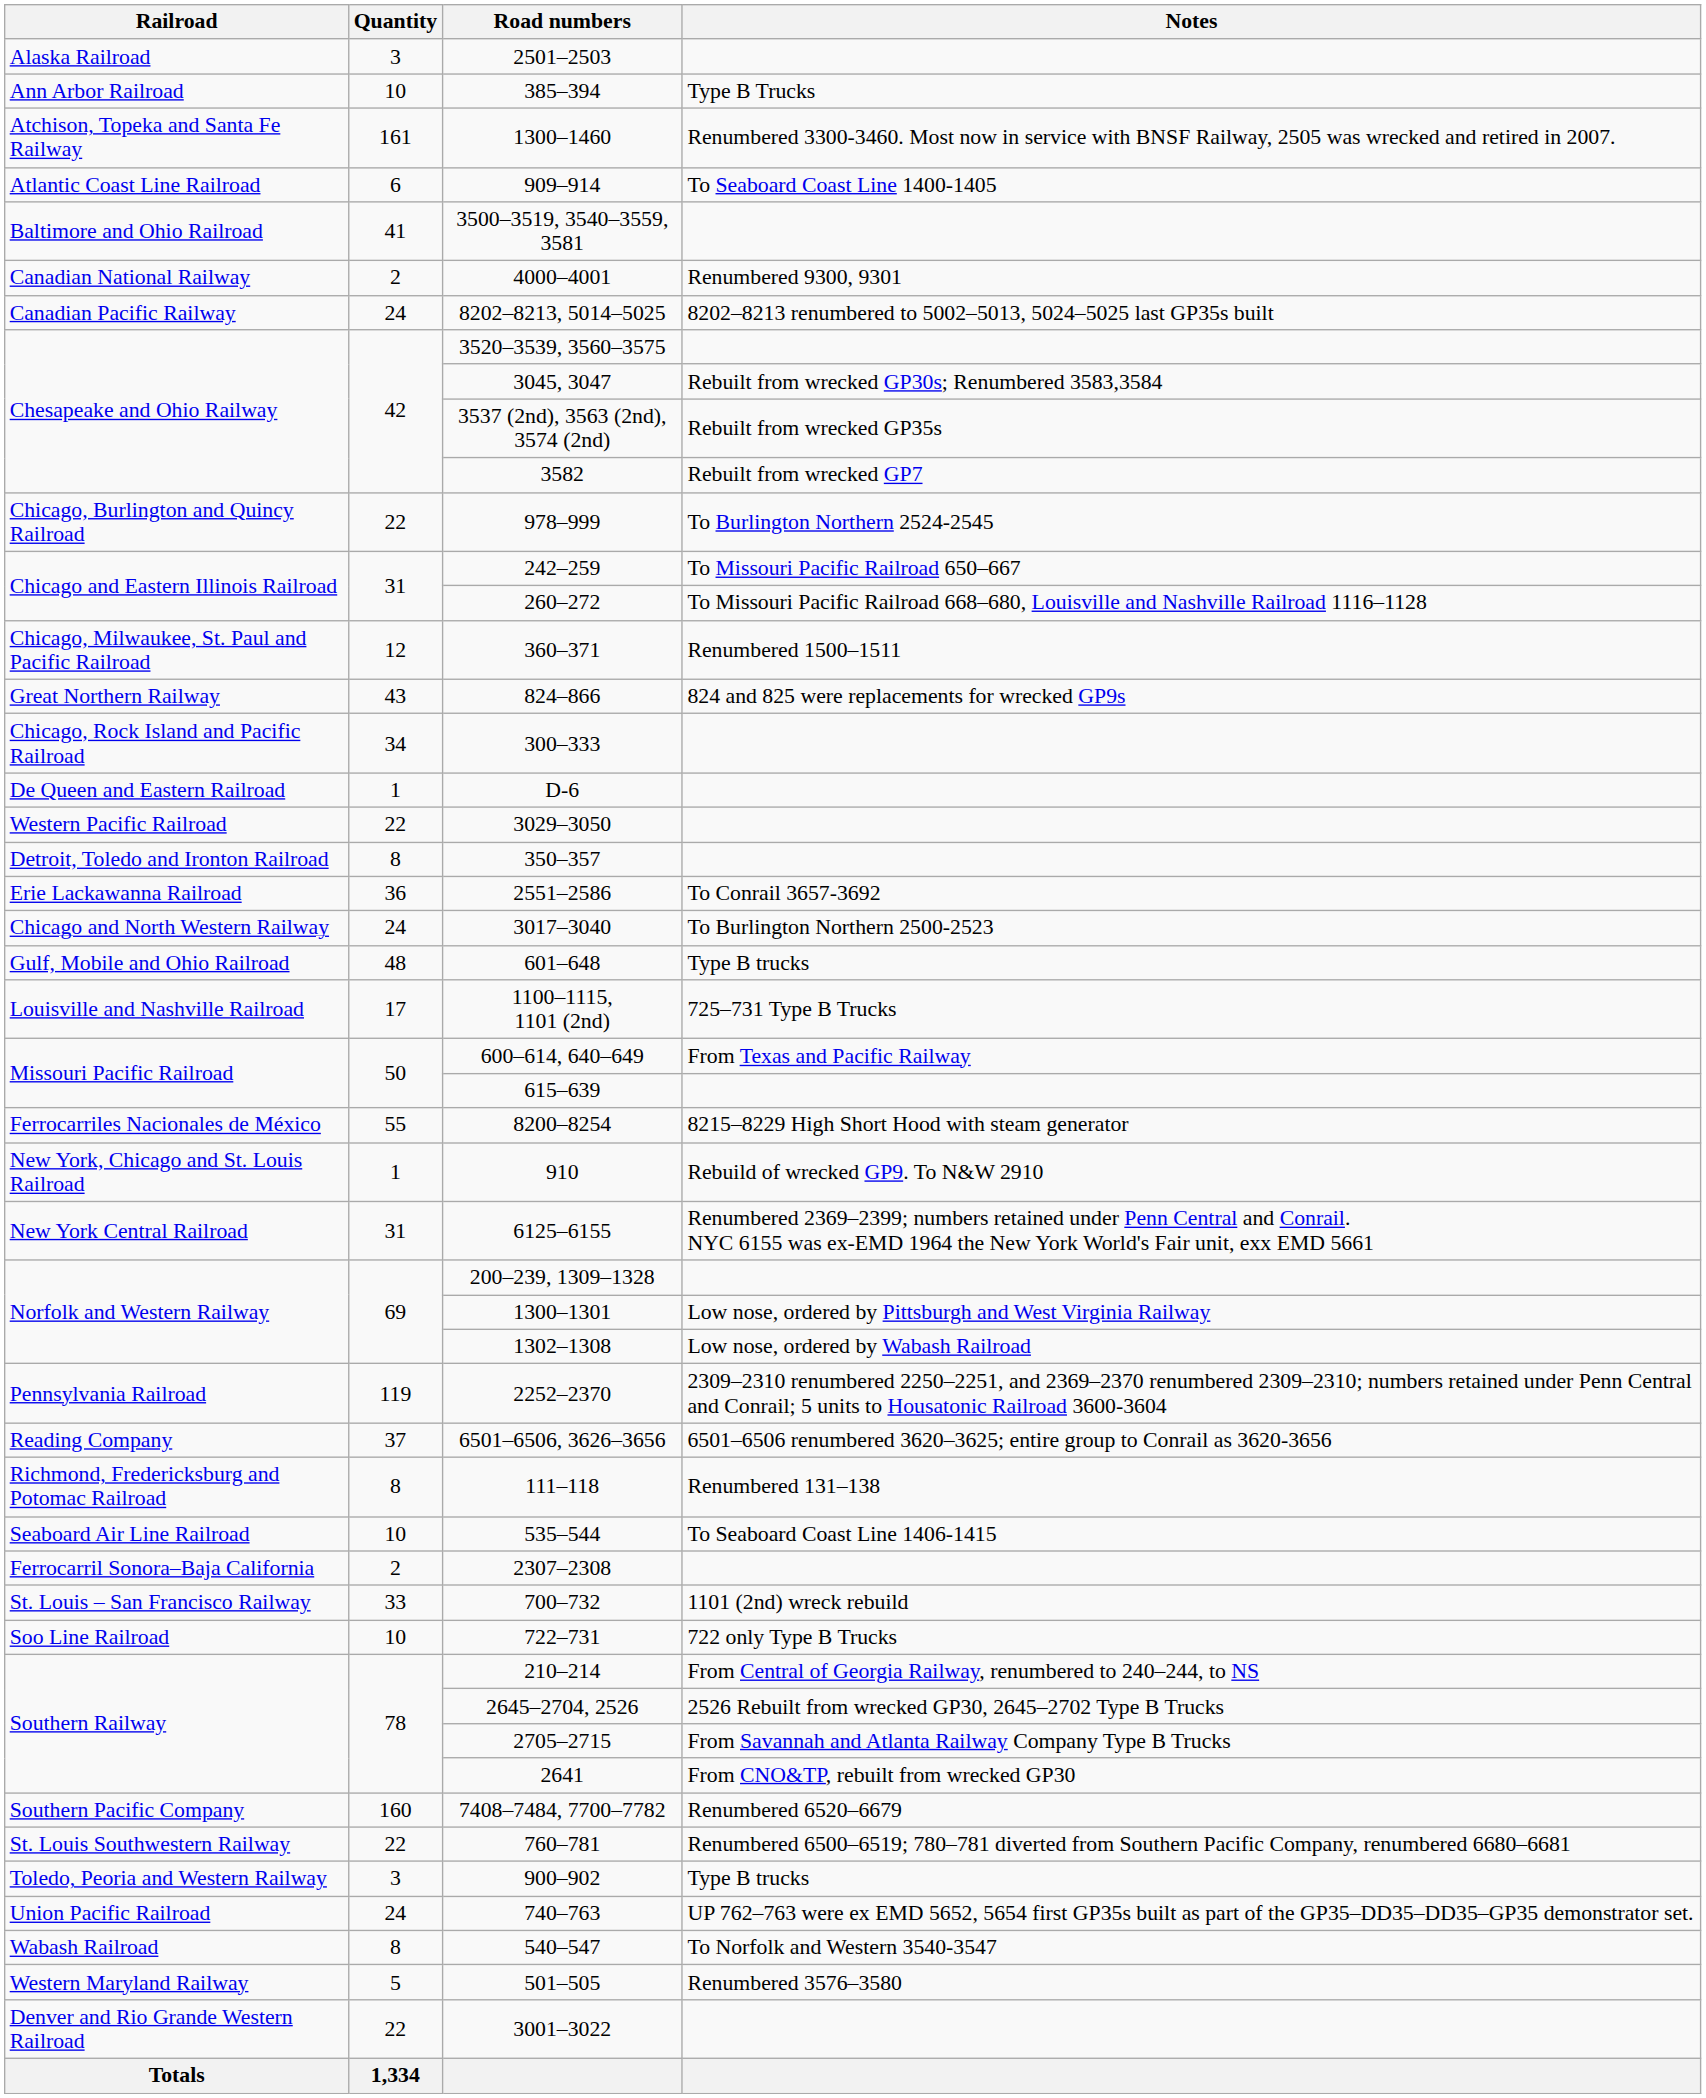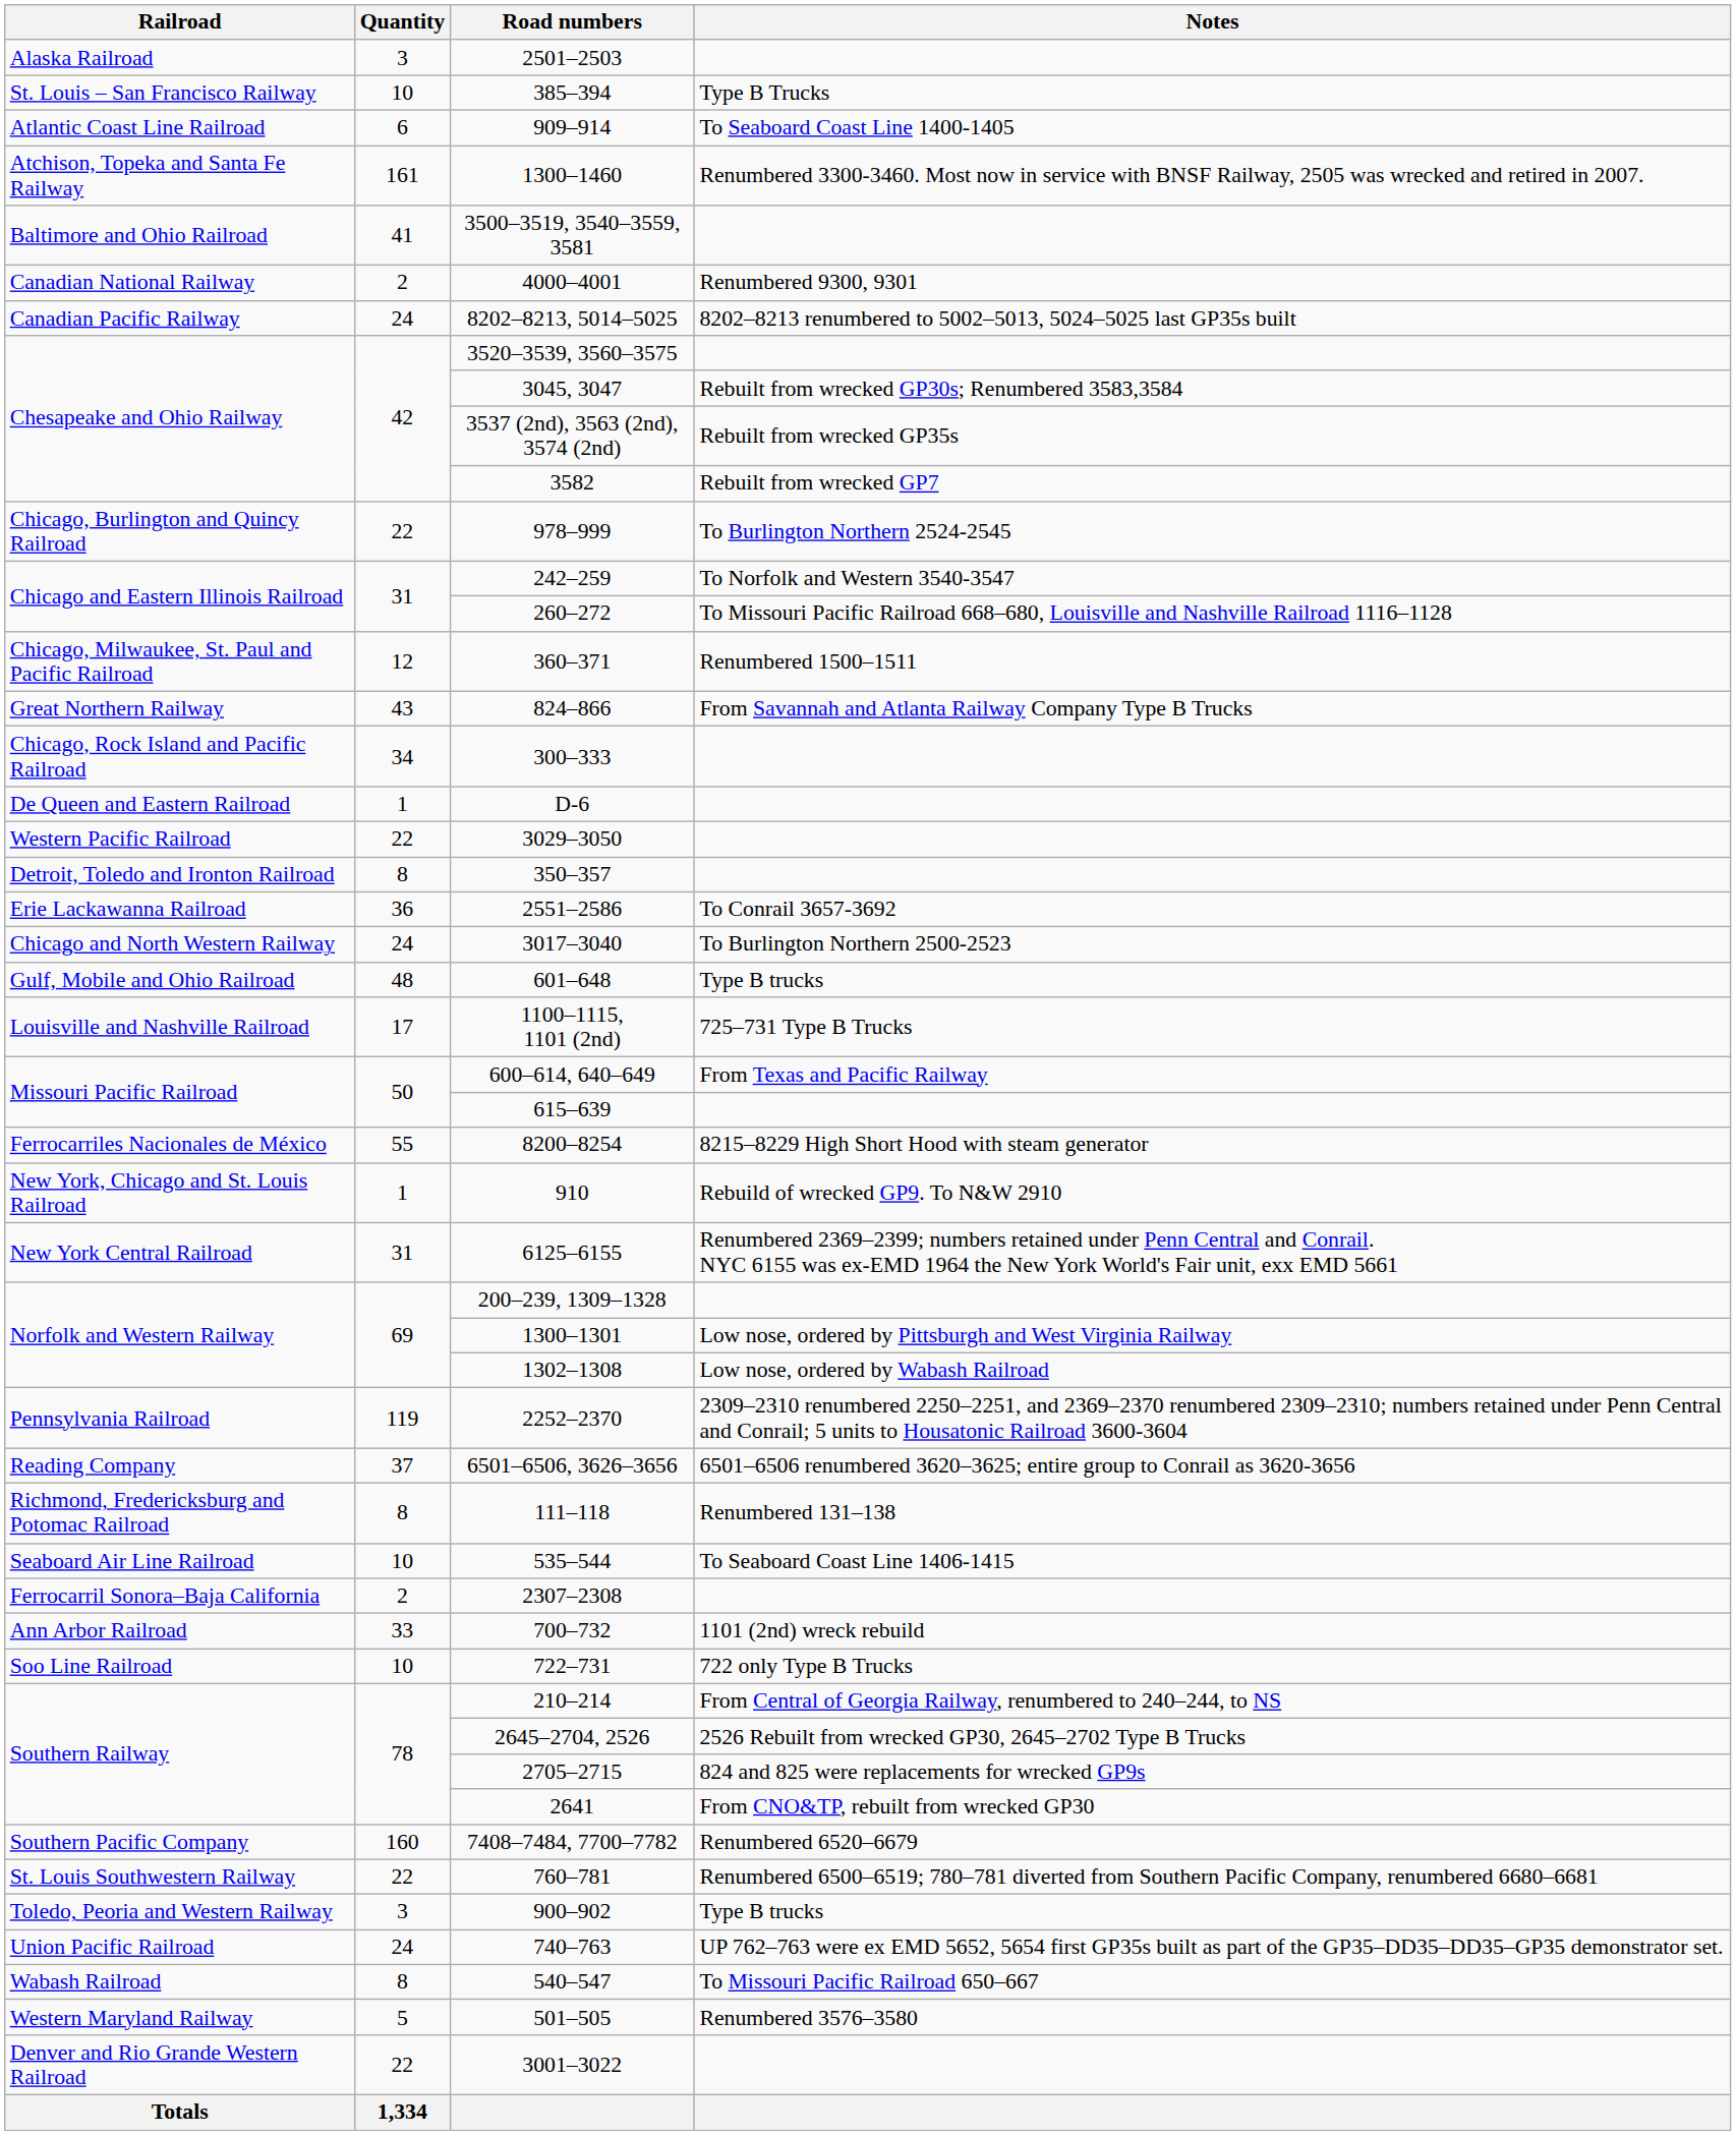 <table class="sortable wikitable">
 <tr>
 <th>Railroad</th>
 <th>Quantity</th>
 <th>Road numbers</th>
 <th>Notes</th>
 </tr>
 <tr>
 <td><a href='#'>Alaska Railroad</a></td>
 <td style="text-align:center;">3</td>
 <td style="text-align:center;">2501–2503</td>
 <td></td>
 </tr>
 <tr>
-<td><a href='#'>Ann Arbor Railroad</a></td>
+<td><a href='#'>St. Louis – San Francisco Railway</a></td>
 <td style="text-align:center;">10</td>
 <td style="text-align:center;">385–394</td>
 <td>Type B Trucks</td>
+</tr>
+<tr>
+<td><a href='#'>Atlantic Coast Line Railroad</a></td>
+<td style="text-align:center;">6</td>
+<td style="text-align:center;">909–914</td>
+<td>To <a href='#'>Seaboard Coast Line</a> 1400-1405</td>
 </tr>
 <tr>
 <td><a href='#'>Atchison, Topeka and Santa Fe Railway</a></td>
 <td style="text-align:center;">161</td>
 <td style="text-align:center;">1300–1460</td>
 <td>Renumbered 3300-3460. Most now in service with BNSF Railway, 2505 was wrecked and retired in 2007.</td>
-</tr>
-<tr>
-<td><a href='#'>Atlantic Coast Line Railroad</a></td>
-<td style="text-align:center;">6</td>
-<td style="text-align:center;">909–914</td>
-<td>To <a href='#'>Seaboard Coast Line</a> 1400-1405</td>
 </tr>
 <tr>
 <td><a href='#'>Baltimore and Ohio Railroad</a></td>
 <td style="text-align:center;">41</td>
 <td style="text-align:center;">3500–3519, 3540–3559, 3581</td>
 <td></td>
 </tr>
 <tr>
 <td><a href='#'>Canadian National Railway</a></td>
 <td style="text-align:center;">2</td>
 <td style="text-align:center;">4000–4001</td>
 <td>Renumbered 9300, 9301</td>
 </tr>
 <tr>
 <td><a href='#'>Canadian Pacific Railway</a></td>
 <td style="text-align:center;">24</td>
 <td style="text-align:center;">8202–8213, 5014–5025</td>
 <td>8202–8213 renumbered to 5002–5013, 5024–5025 last GP35s built</td>
 </tr>
 <tr>
 <td rowspan="4"><a href='#'>Chesapeake and Ohio Railway</a></td>
 <td rowspan="4" style="text-align:center;">42</td>
 <td style="text-align:center;">3520–3539, 3560–3575</td>
 <td></td>
 </tr>
 <tr>
 <td style="text-align:center;">3045, 3047</td>
 <td>Rebuilt from wrecked <a href='#'>GP30s</a>; Renumbered 3583,3584</td>
 </tr>
 <tr>
 <td style="text-align:center;">3537 (2nd), 3563 (2nd), 3574 (2nd)</td>
 <td>Rebuilt from wrecked GP35s</td>
 </tr>
 <tr>
 <td style="text-align:center;">3582</td>
 <td>Rebuilt from wrecked <a href='#'>GP7</a></td>
 </tr>
 <tr>
 <td><a href='#'>Chicago, Burlington and Quincy Railroad</a></td>
 <td style="text-align:center;">22</td>
 <td style="text-align:center;">978–999</td>
 <td>To <a href='#'>Burlington Northern</a> 2524-2545</td>
 </tr>
 <tr>
 <td rowspan="2"><a href='#'>Chicago and Eastern Illinois Railroad</a></td>
 <td rowspan="2" style="text-align:center;">31</td>
 <td style="text-align:center;">242–259</td>
-<td>To <a href='#'>Missouri Pacific Railroad</a> 650–667</td>
+<td>To Norfolk and Western 3540-3547</td>
 </tr>
 <tr>
 <td style="text-align:center;">260–272</td>
 <td>To Missouri Pacific Railroad 668–680, <a href='#'>Louisville and Nashville Railroad</a> 1116–1128</td>
 </tr>
 <tr>
 <td><a href='#'>Chicago, Milwaukee, St. Paul and Pacific Railroad</a></td>
 <td style="text-align:center;">12</td>
 <td style="text-align:center;">360–371</td>
 <td>Renumbered 1500–1511</td>
 </tr>
 <tr>
 <td><a href='#'>Great Northern Railway</a></td>
 <td style="text-align:center;">43</td>
 <td style="text-align:center;">824–866</td>
-<td>824 and 825 were replacements for wrecked <a href='#'>GP9s</a></td>
+<td>From <a href='#'>Savannah and Atlanta Railway</a> Company Type B Trucks</td>
 </tr>
 <tr>
 <td><a href='#'>Chicago, Rock Island and Pacific Railroad</a></td>
 <td style="text-align:center;">34</td>
 <td style="text-align:center;">300–333</td>
 <td></td>
 </tr>
 <tr>
 <td><a href='#'>De Queen and Eastern Railroad</a></td>
 <td style="text-align:center;">1</td>
 <td style="text-align:center;">D-6</td>
 <td></td>
 </tr>
 <tr>
 <td><a href='#'>Western Pacific Railroad</a></td>
 <td style="text-align:center;">22</td>
 <td style="text-align:center;">3029–3050</td>
 <td></td>
 </tr>
 <tr>
 <td><a href='#'>Detroit, Toledo and Ironton Railroad</a></td>
 <td style="text-align:center;">8</td>
 <td style="text-align:center;">350–357</td>
 <td></td>
 </tr>
 <tr>
 <td><a href='#'>Erie Lackawanna Railroad</a></td>
 <td style="text-align:center;">36</td>
 <td style="text-align:center;">2551–2586</td>
 <td>To Conrail 3657-3692</td>
 </tr>
 <tr>
 <td><a href='#'>Chicago and North Western Railway</a></td>
 <td style="text-align:center;">24</td>
 <td style="text-align:center;">3017–3040</td>
 <td>To Burlington Northern 2500-2523</td>
 </tr>
 <tr>
 <td><a href='#'>Gulf, Mobile and Ohio Railroad</a></td>
 <td style="text-align:center;">48</td>
 <td style="text-align:center;">601–648</td>
 <td>Type B trucks</td>
 </tr>
 <tr>
 <td><a href='#'>Louisville and Nashville Railroad</a></td>
 <td style="text-align:center;">17</td>
 <td style="text-align:center;">1100–1115,<br>1101 (2nd)</td>
 <td>725–731 Type B Trucks</td>
 </tr>
 <tr>
 <td rowspan="2"><a href='#'>Missouri Pacific Railroad</a></td>
 <td rowspan="2" style="text-align:center;">50</td>
 <td style="text-align:center;">600–614, 640–649</td>
 <td>From <a href='#'>Texas and Pacific Railway</a></td>
 </tr>
 <tr>
 <td style="text-align:center;">615–639</td>
 <td></td>
 </tr>
 <tr>
 <td><a href='#'>Ferrocarriles Nacionales de México</a></td>
 <td style="text-align:center;">55</td>
 <td style="text-align:center;">8200–8254</td>
 <td>8215–8229 High Short Hood with steam generator</td>
 </tr>
 <tr>
 <td><a href='#'>New York, Chicago and St. Louis Railroad</a></td>
 <td style="text-align:center;">1</td>
 <td style="text-align:center;">910</td>
 <td>Rebuild of wrecked <a href='#'>GP9</a>. To N&W 2910</td>
 </tr>
 <tr>
 <td><a href='#'>New York Central Railroad</a></td>
 <td style="text-align:center;">31</td>
 <td style="text-align:center;">6125–6155</td>
 <td>Renumbered 2369–2399; numbers retained under <a href='#'>Penn Central</a> and <a href='#'>Conrail</a>.<br>NYC 6155 was ex-EMD 1964 the New York World's Fair unit, exx EMD 5661</td>
 </tr>
 <tr>
 <td rowspan="3"><a href='#'>Norfolk and Western Railway</a></td>
 <td rowspan="3" style="text-align:center;">69</td>
 <td style="text-align:center;">200–239, 1309–1328</td>
 <td></td>
 </tr>
 <tr>
 <td style="text-align:center;">1300–1301</td>
 <td>Low nose, ordered by <a href='#'>Pittsburgh and West Virginia Railway</a></td>
 </tr>
 <tr>
 <td style="text-align:center;">1302–1308</td>
 <td>Low nose, ordered by <a href='#'>Wabash Railroad</a></td>
 </tr>
 <tr>
 <td><a href='#'>Pennsylvania Railroad</a></td>
 <td style="text-align:center;">119</td>
 <td style="text-align:center;">2252–2370</td>
 <td>2309–2310 renumbered 2250–2251, and 2369–2370 renumbered 2309–2310; numbers retained under Penn Central and Conrail; 5 units to <a href='#'>Housatonic Railroad</a> 3600-3604</td>
 </tr>
 <tr>
 <td><a href='#'>Reading Company</a></td>
 <td style="text-align:center;">37</td>
 <td style="text-align:center;">6501–6506, 3626–3656</td>
 <td>6501–6506 renumbered 3620–3625; entire group to Conrail as 3620-3656</td>
 </tr>
 <tr>
 <td><a href='#'>Richmond, Fredericksburg and Potomac Railroad</a></td>
 <td style="text-align:center;">8</td>
 <td style="text-align:center;">111–118</td>
 <td>Renumbered 131–138</td>
 </tr>
 <tr>
 <td><a href='#'>Seaboard Air Line Railroad</a></td>
 <td style="text-align:center;">10</td>
 <td style="text-align:center;">535–544</td>
 <td>To Seaboard Coast Line 1406-1415</td>
 </tr>
 <tr>
 <td><a href='#'>Ferrocarril Sonora–Baja California</a></td>
 <td style="text-align:center;">2</td>
 <td style="text-align:center;">2307–2308</td>
 <td></td>
 </tr>
 <tr>
-<td><a href='#'>St. Louis – San Francisco Railway</a></td>
+<td><a href='#'>Ann Arbor Railroad</a></td>
 <td style="text-align:center;">33</td>
 <td style="text-align:center;">700–732</td>
 <td>1101 (2nd) wreck rebuild</td>
 </tr>
 <tr>
 <td><a href='#'>Soo Line Railroad</a></td>
 <td style="text-align:center;">10</td>
 <td style="text-align:center;">722–731</td>
 <td>722 only Type B Trucks</td>
 </tr>
 <tr>
 <td rowspan="4"><a href='#'>Southern Railway</a></td>
 <td rowspan="4" style="text-align:center;">78</td>
 <td style="text-align:center;">210–214</td>
 <td>From <a href='#'>Central of Georgia Railway</a>, renumbered to 240–244, to <a href='#'>NS</a></td>
 </tr>
 <tr>
 <td style="text-align:center;">2645–2704, 2526</td>
 <td>2526 Rebuilt from wrecked GP30, 2645–2702 Type B Trucks</td>
 </tr>
 <tr>
 <td style="text-align:center;">2705–2715</td>
-<td>From <a href='#'>Savannah and Atlanta Railway</a> Company Type B Trucks</td>
+<td>824 and 825 were replacements for wrecked <a href='#'>GP9s</a></td>
 </tr>
 <tr>
 <td style="text-align:center;">2641</td>
 <td>From <a href='#'>CNO&TP</a>, rebuilt from wrecked GP30</td>
 </tr>
 <tr>
 <td><a href='#'>Southern Pacific Company</a></td>
 <td style="text-align:center;">160</td>
 <td style="text-align:center;">7408–7484, 7700–7782</td>
 <td>Renumbered 6520–6679</td>
 </tr>
 <tr>
 <td><a href='#'>St. Louis Southwestern Railway</a></td>
 <td style="text-align:center;">22</td>
 <td style="text-align:center;">760–781</td>
 <td>Renumbered 6500–6519; 780–781 diverted from Southern Pacific Company, renumbered 6680–6681</td>
 </tr>
 <tr>
 <td><a href='#'>Toledo, Peoria and Western Railway</a></td>
 <td style="text-align:center;">3</td>
 <td style="text-align:center;">900–902</td>
 <td>Type B trucks</td>
 </tr>
 <tr>
 <td><a href='#'>Union Pacific Railroad</a></td>
 <td style="text-align:center;">24</td>
 <td style="text-align:center;">740–763</td>
 <td>UP 762–763 were ex EMD 5652, 5654 first GP35s built as part of the GP35–DD35–DD35–GP35 demonstrator set.</td>
 </tr>
 <tr>
 <td><a href='#'>Wabash Railroad</a></td>
 <td style="text-align:center;">8</td>
 <td style="text-align:center;">540–547</td>
-<td>To Norfolk and Western 3540-3547</td>
+<td>To <a href='#'>Missouri Pacific Railroad</a> 650–667</td>
 </tr>
 <tr>
 <td><a href='#'>Western Maryland Railway</a></td>
 <td style="text-align:center;">5</td>
 <td style="text-align:center;">501–505</td>
 <td>Renumbered 3576–3580</td>
 </tr>
 <tr>
 <td><a href='#'>Denver and Rio Grande Western Railroad</a></td>
 <td style="text-align:center;">22</td>
 <td style="text-align:center;">3001–3022</td>
 <td></td>
 </tr>
 <tr>
 <th>Totals</th>
 <th>1,334</th>
 <th></th>
 <th></th>
 </tr>
 </table>
